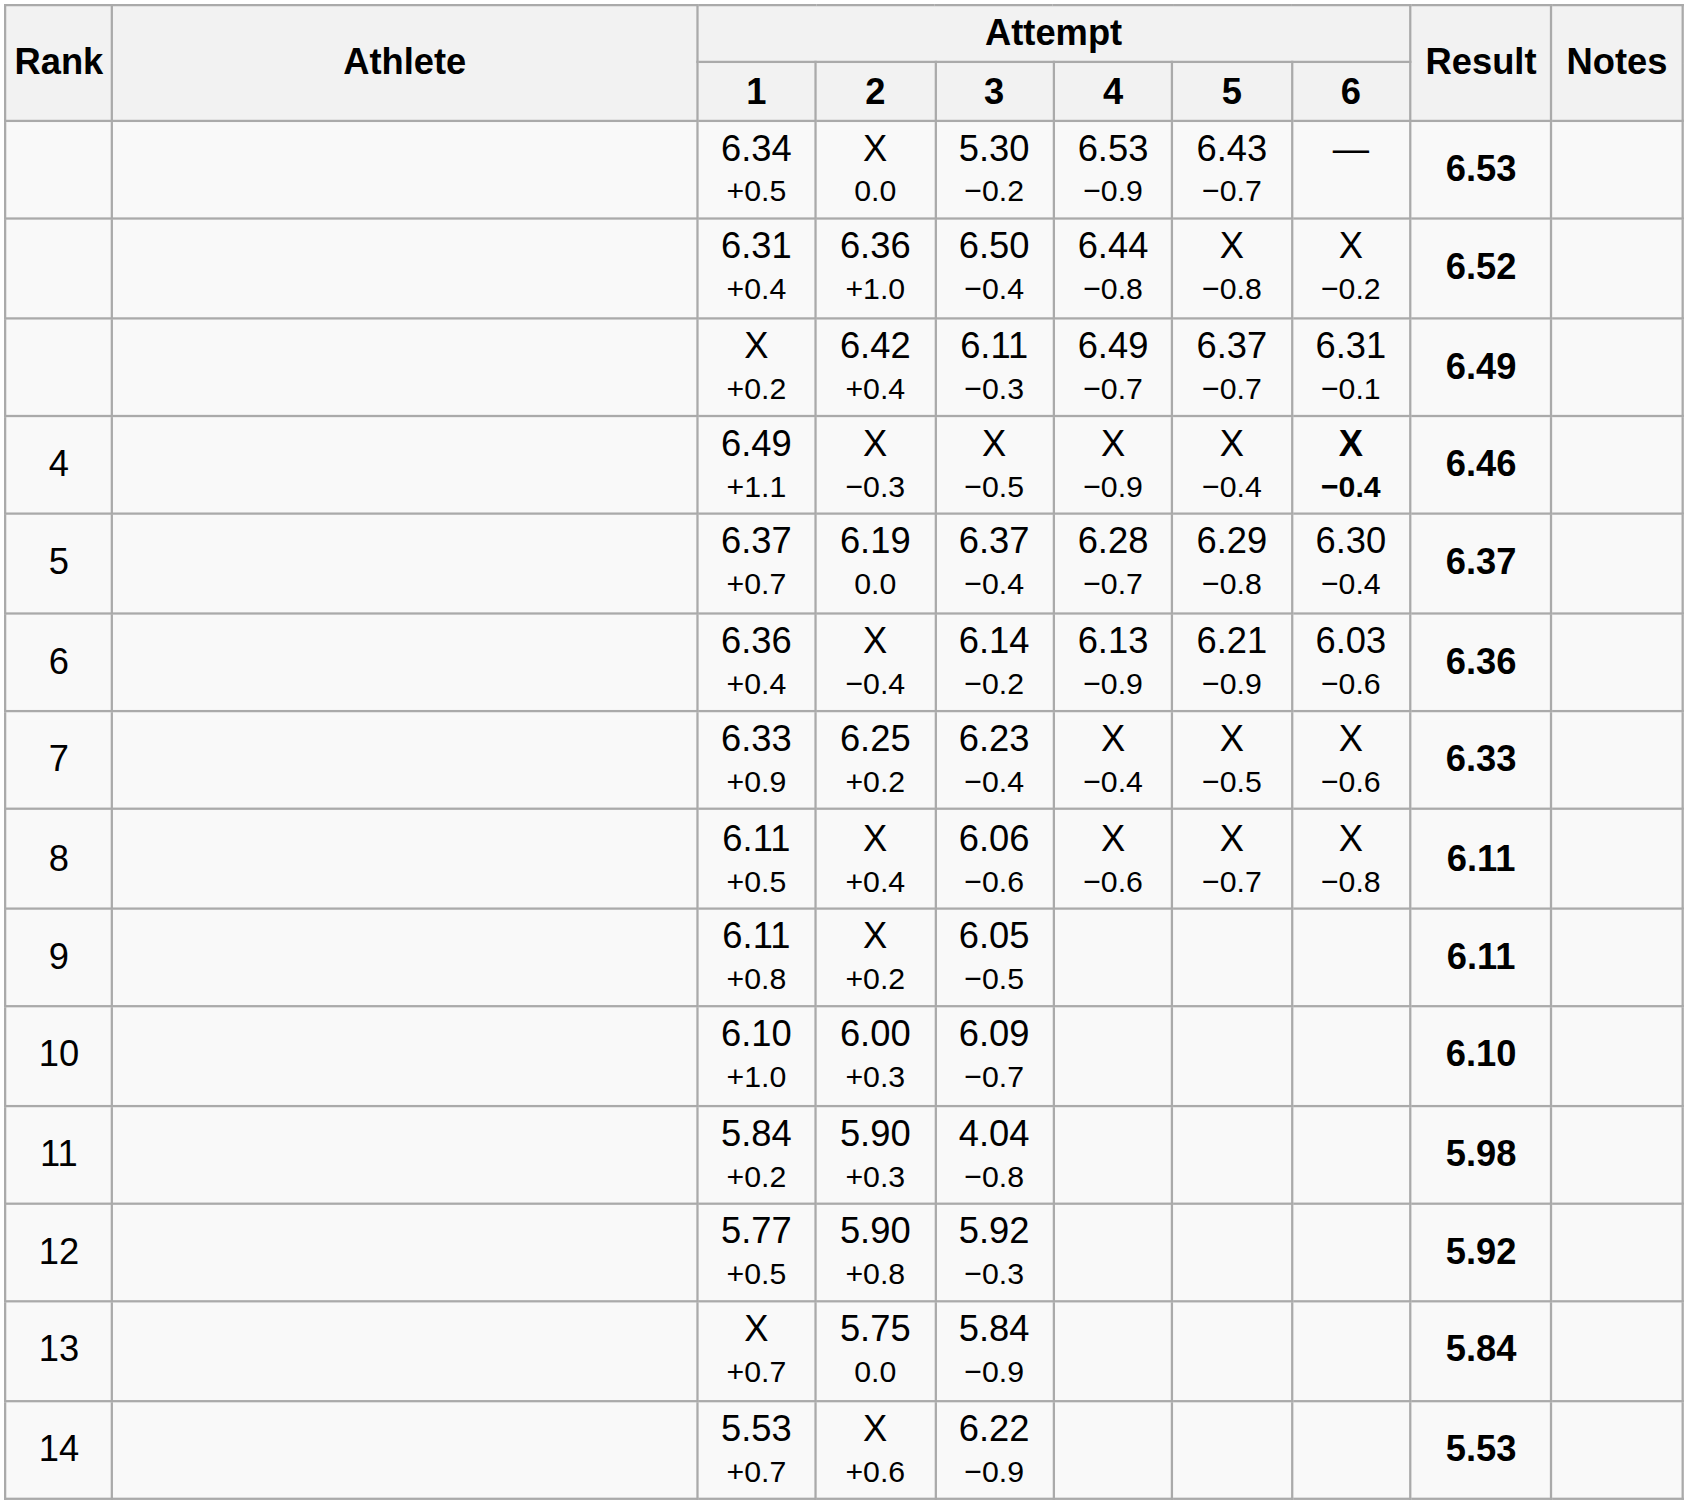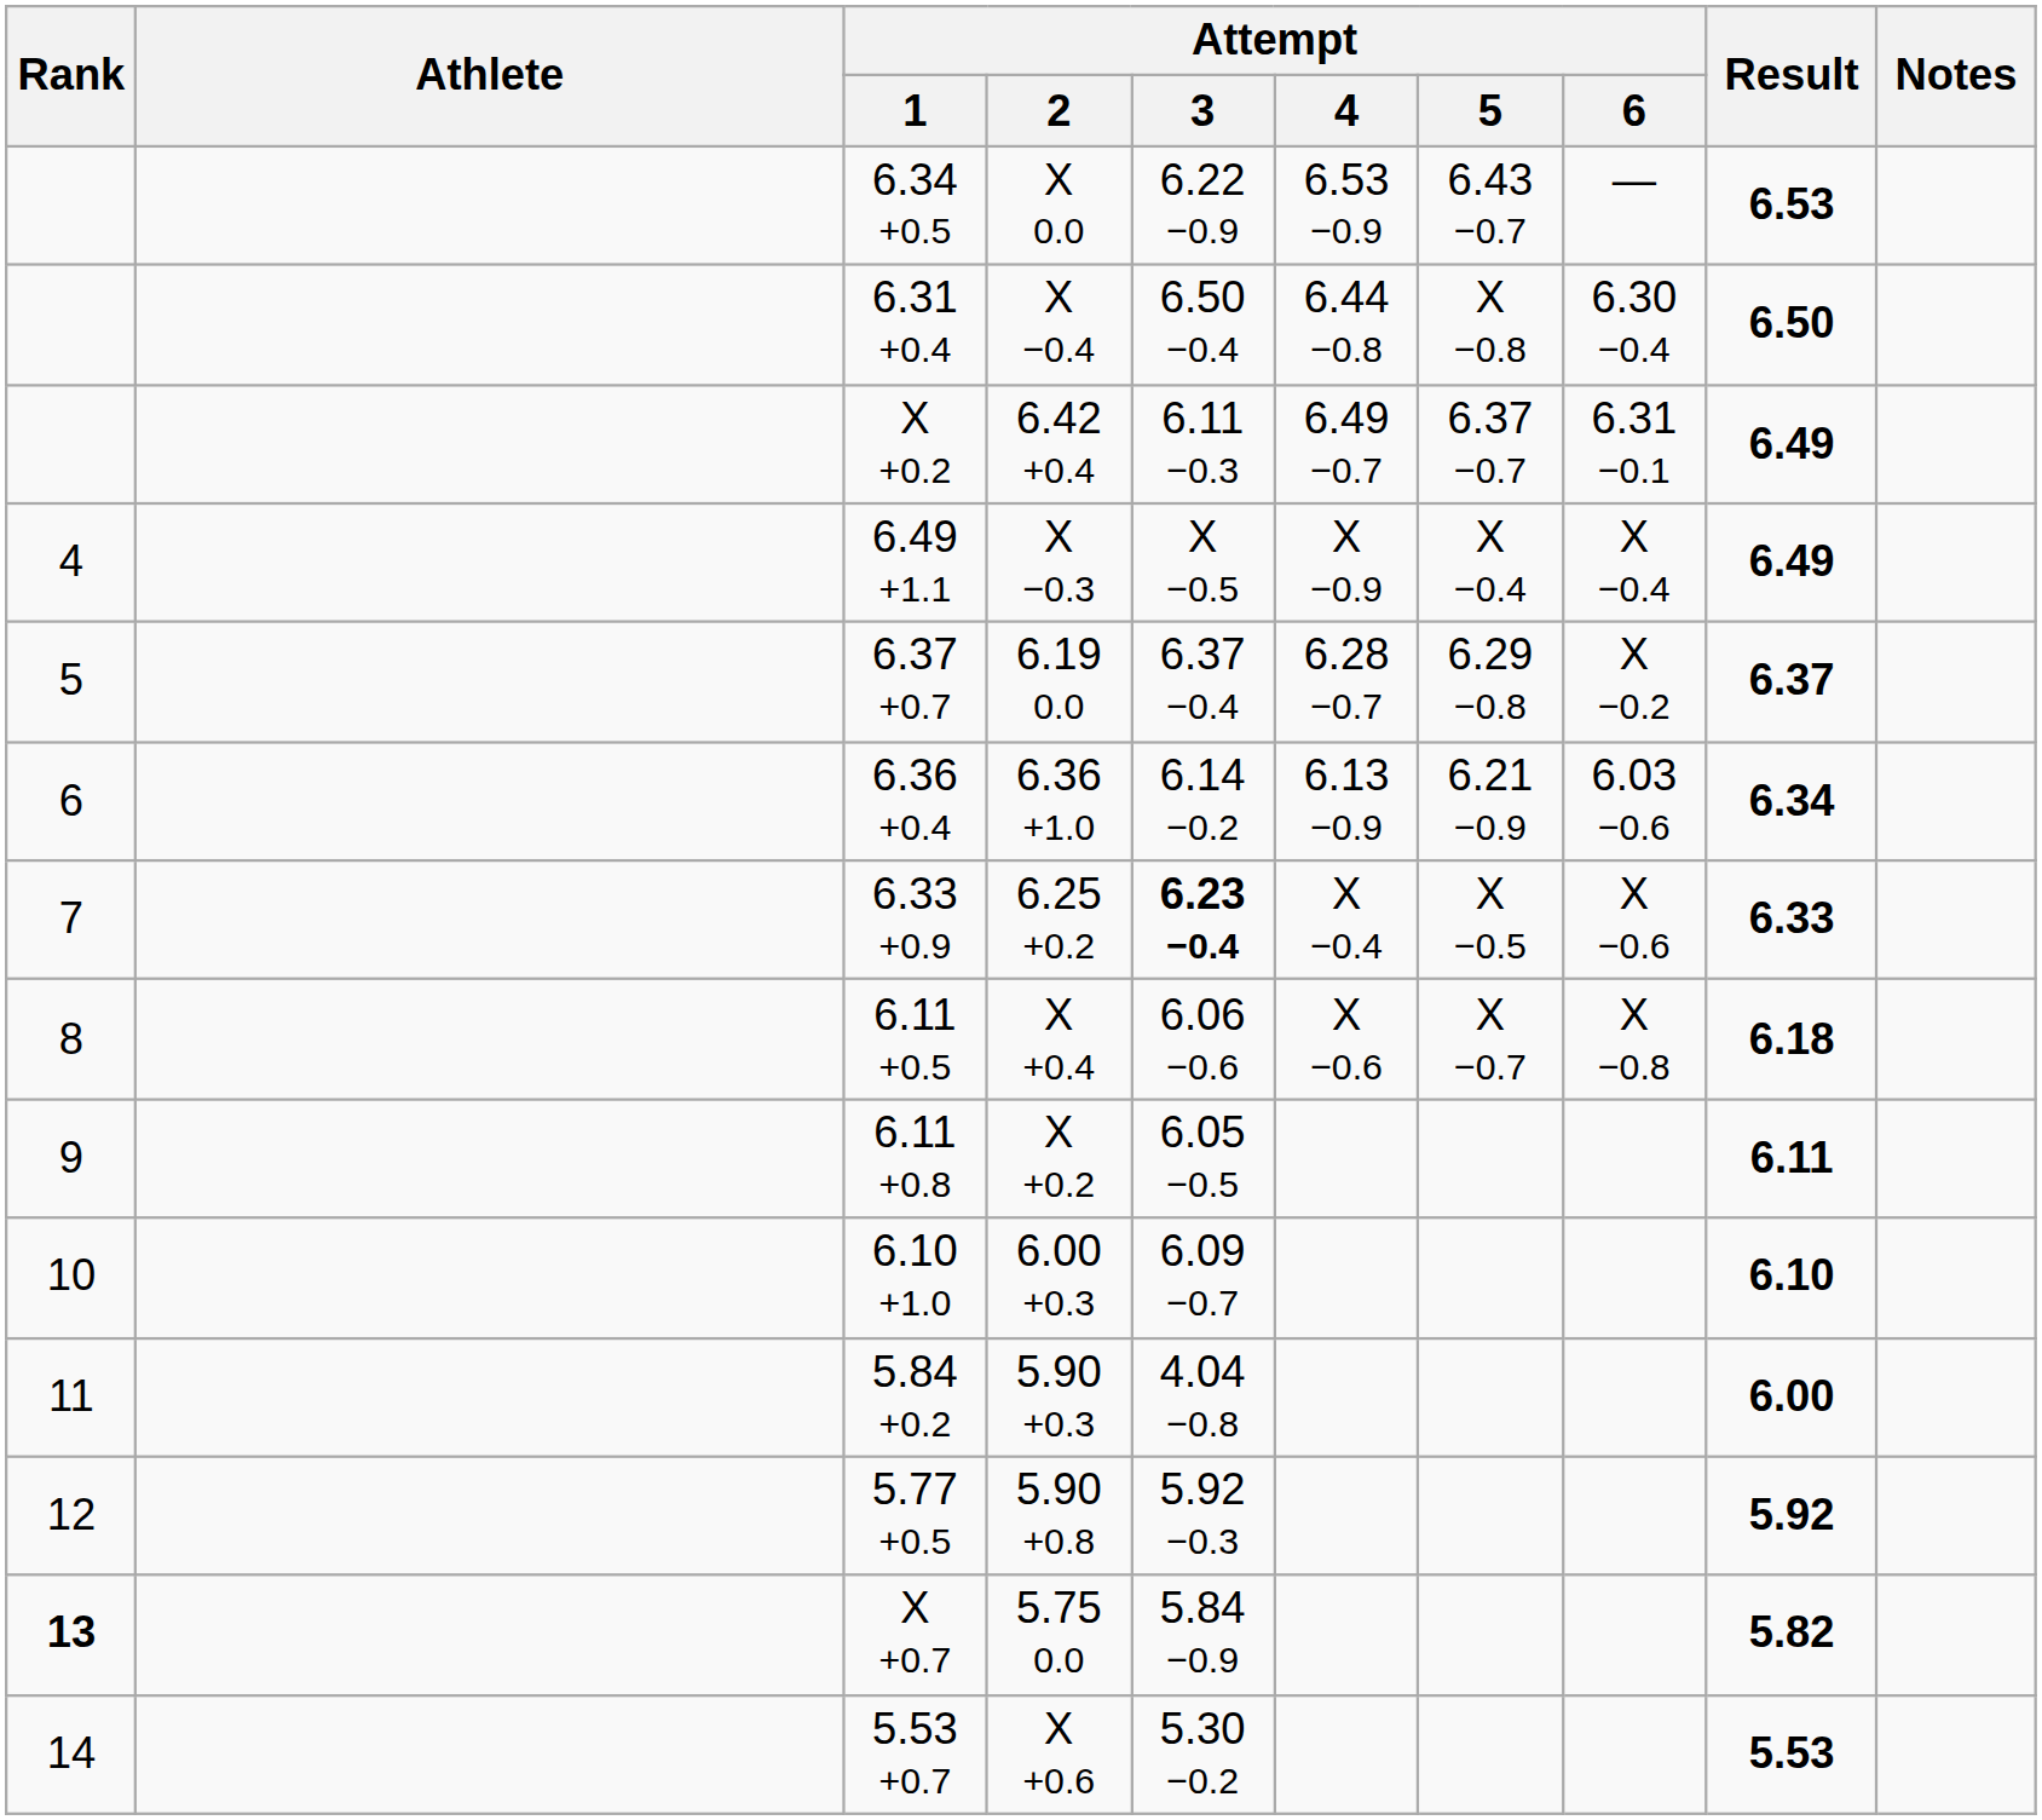 <table class="wikitable" style="text-align:center">
 <tr>
 <th rowspan=2 width=40>Rank</th>
 <th rowspan=2 width=250>Athlete</th>
 <th colspan=6>Attempt</th>
 <th rowspan=2 width=55>Result</th>
 <th rowspan=2 width=50>Notes</th>
 </tr>
 <tr>
 <th width=45>1</th>
 <th width=45>2</th>
 <th width=45>3</th>
 <th width=45>4</th>
 <th width=45>5</th>
 <th width=45>6</th>
 </tr>
 <tr>
 <td></td>
 <td align=left></td>
 <td>6.34<br><small>+0.5</small></td>
 <td>X<br><small>0.0</small></td>
-<td>5.30<br><small>−0.2</small></td>
+<td>6.22<br><small>−0.9</small></td>
 <td>6.53<br><small>−0.9</small></td>
 <td>6.43<br><small>−0.7</small></td>
 <td>—<br> </td>
 <td><strong>6.53</strong></td>
 <td></td>
 </tr>
 <tr>
 <td></td>
 <td align=left></td>
 <td>6.31<br><small>+0.4</small></td>
-<td>6.36<br><small>+1.0</small></td>
+<td>X<br><small>−0.4</small></td>
 <td>6.50<br><small>−0.4</small></td>
 <td>6.44<br><small>−0.8</small></td>
 <td>X<br><small>−0.8</small></td>
-<td>X<br><small>−0.2</small></td>
-<td><strong>6.52</strong></td>
+<td>6.30<br><small>−0.4</small></td>
+<td><strong>6.50</strong></td>
 <td></td>
 </tr>
 <tr>
 <td></td>
 <td align=left></td>
 <td>X<br><small>+0.2</small></td>
 <td>6.42<br><small>+0.4</small></td>
 <td>6.11<br><small>−0.3</small></td>
 <td>6.49<br><small>−0.7</small></td>
 <td>6.37<br><small>−0.7</small></td>
 <td>6.31<br><small>−0.1</small></td>
 <td><strong>6.49</strong></td>
 <td></td>
 </tr>
 <tr>
 <td>4</td>
 <td align=left></td>
 <td>6.49<br><small>+1.1</small></td>
 <td>X<br><small>−0.3</small></td>
 <td>X<br><small>−0.5</small></td>
 <td>X<br><small>−0.9</small></td>
 <td>X<br><small>−0.4</small></td>
-<td><strong>X<br><small>−0.4</small></strong></td>
-<td><strong>6.46</strong></td>
+<td>X<br><small>−0.4</small></td>
+<td><strong>6.49</strong></td>
 <td></td>
 </tr>
 <tr>
 <td>5</td>
 <td align=left></td>
 <td>6.37<br><small>+0.7</small></td>
 <td>6.19<br><small>0.0</small></td>
 <td>6.37<br><small>−0.4</small></td>
 <td>6.28<br><small>−0.7</small></td>
 <td>6.29<br><small>−0.8</small></td>
-<td>6.30<br><small>−0.4</small></td>
+<td>X<br><small>−0.2</small></td>
 <td><strong>6.37</strong></td>
 <td></td>
 </tr>
 <tr>
 <td>6</td>
 <td align=left></td>
 <td>6.36<br><small>+0.4</small></td>
-<td>X<br><small>−0.4</small></td>
+<td>6.36<br><small>+1.0</small></td>
 <td>6.14<br><small>−0.2</small></td>
 <td>6.13<br><small>−0.9</small></td>
 <td>6.21<br><small>−0.9</small></td>
 <td>6.03<br><small>−0.6</small></td>
-<td><strong>6.36</strong></td>
+<td><strong>6.34</strong></td>
 <td></td>
 </tr>
 <tr>
 <td>7</td>
 <td align=left></td>
 <td>6.33<br><small>+0.9</small></td>
 <td>6.25<br><small>+0.2</small></td>
-<td>6.23<br><small>−0.4</small></td>
+<td><strong>6.23<br><small>−0.4</small></strong></td>
 <td>X<br><small>−0.4</small></td>
 <td>X<br><small>−0.5</small></td>
 <td>X<br><small>−0.6</small></td>
 <td><strong>6.33</strong></td>
 <td></td>
 </tr>
 <tr>
 <td>8</td>
 <td align=left></td>
 <td>6.11<br><small>+0.5</small></td>
 <td>X<br><small>+0.4</small></td>
 <td>6.06<br><small>−0.6</small></td>
 <td>X<br><small>−0.6</small></td>
 <td>X<br><small>−0.7</small></td>
 <td>X<br><small>−0.8</small></td>
-<td><strong>6.11</strong></td>
+<td><strong>6.18</strong></td>
 <td></td>
 </tr>
 <tr>
 <td>9</td>
 <td align=left></td>
 <td>6.11<br><small>+0.8</small></td>
 <td>X<br><small>+0.2</small></td>
 <td>6.05<br><small>−0.5</small></td>
 <td></td>
 <td></td>
 <td></td>
 <td><strong>6.11</strong></td>
 <td></td>
 </tr>
 <tr>
 <td>10</td>
 <td align=left></td>
 <td>6.10<br><small>+1.0</small></td>
 <td>6.00<br><small>+0.3</small></td>
 <td>6.09<br><small>−0.7</small></td>
 <td></td>
 <td></td>
 <td></td>
 <td><strong>6.10</strong></td>
 <td></td>
 </tr>
 <tr>
 <td>11</td>
 <td align=left></td>
 <td>5.84<br><small>+0.2</small></td>
 <td>5.90<br><small>+0.3</small></td>
 <td>4.04<br><small>−0.8</small></td>
 <td></td>
 <td></td>
 <td></td>
-<td><strong>5.98</strong></td>
+<td><strong>6.00</strong></td>
 <td></td>
 </tr>
 <tr>
 <td>12</td>
 <td align=left></td>
 <td>5.77<br><small>+0.5</small></td>
 <td>5.90<br><small>+0.8</small></td>
 <td>5.92<br><small>−0.3</small></td>
 <td></td>
 <td></td>
 <td></td>
 <td><strong>5.92</strong></td>
 <td></td>
 </tr>
 <tr>
-<td>13</td>
+<td><strong>13</strong></td>
 <td align=left></td>
 <td>X<br><small>+0.7</small></td>
 <td>5.75<br><small>0.0</small></td>
 <td>5.84<br><small>−0.9</small></td>
 <td></td>
 <td></td>
 <td></td>
-<td><strong>5.84</strong></td>
+<td><strong>5.82</strong></td>
 <td></td>
 </tr>
 <tr>
 <td>14</td>
 <td align=left></td>
 <td>5.53<br><small>+0.7</small></td>
 <td>X<br><small>+0.6</small></td>
-<td>6.22<br><small>−0.9</small></td>
+<td>5.30<br><small>−0.2</small></td>
 <td></td>
 <td></td>
 <td></td>
 <td><strong>5.53</strong></td>
 <td></td>
 </tr>
 </table>
